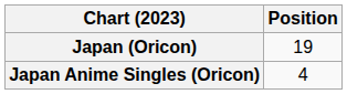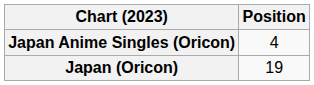 <table class="wikitable sortable plainrowheaders" style="text-align:center">
 <tr>
 <th scope="col">Chart (2023)</th>
 <th scope="col">Position</th>
 </tr>
 <tr>
+<th scope="row">Japan Anime Singles (Oricon)</th>
+<td>4</td>
+</tr>
+<tr>
 <th scope="row">Japan (Oricon)</th>
 <td>19</td>
 </tr>
-<tr>
-<th scope="row">Japan Anime Singles (Oricon)</th>
-<td>4</td>
-</tr>
 </table>
